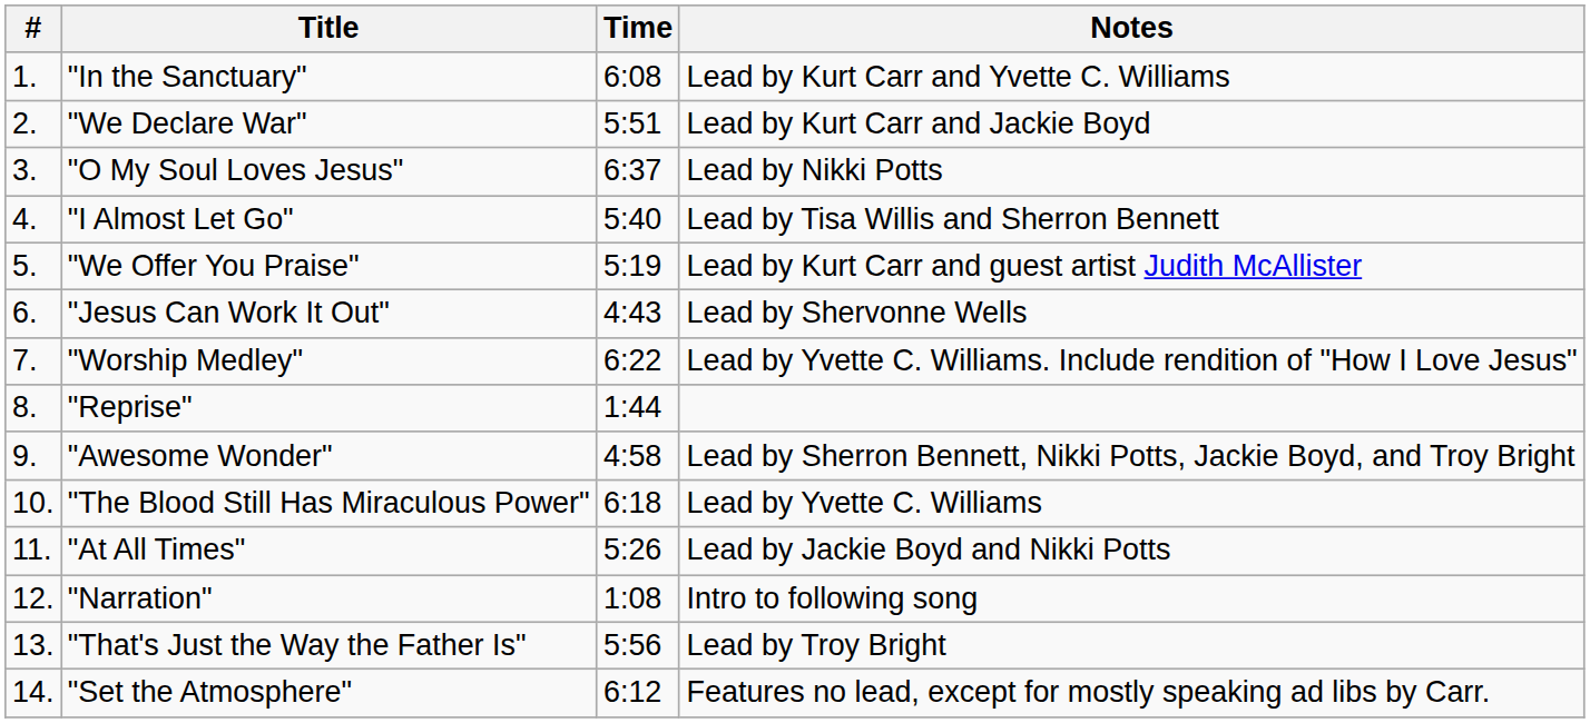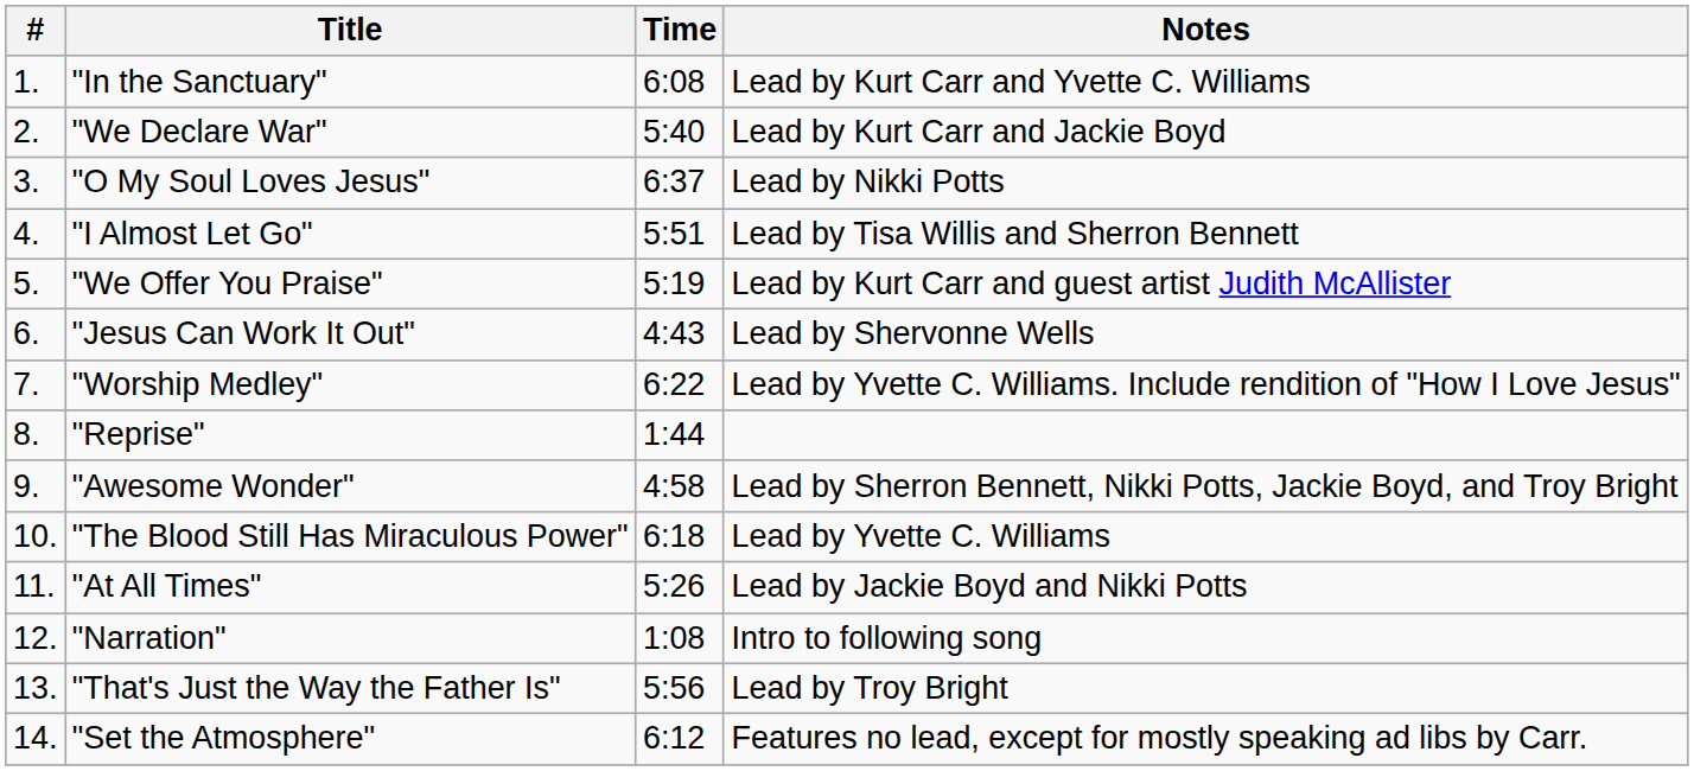 <table class="wikitable">
 <tr>
 <th>#</th>
 <th>Title</th>
 <th>Time</th>
 <th>Notes</th>
 </tr>
 <tr>
 <td>1.</td>
 <td>"In the Sanctuary"</td>
 <td>6:08</td>
 <td>Lead by Kurt Carr and Yvette C. Williams</td>
 </tr>
 <tr>
 <td>2.</td>
 <td>"We Declare War"</td>
-<td>5:51</td>
+<td>5:40</td>
 <td>Lead by Kurt Carr and Jackie Boyd</td>
 </tr>
 <tr>
 <td>3.</td>
 <td>"O My Soul Loves Jesus"</td>
 <td>6:37</td>
 <td>Lead by Nikki Potts</td>
 </tr>
 <tr>
 <td>4.</td>
 <td>"I Almost Let Go"</td>
-<td>5:40</td>
+<td>5:51</td>
 <td>Lead by Tisa Willis and Sherron Bennett</td>
 </tr>
 <tr>
 <td>5.</td>
 <td>"We Offer You Praise"</td>
 <td>5:19</td>
 <td>Lead by Kurt Carr and guest artist <a href='#'>Judith McAllister</a></td>
 </tr>
 <tr>
 <td>6.</td>
 <td>"Jesus Can Work It Out"</td>
 <td>4:43</td>
 <td>Lead by Shervonne Wells</td>
 </tr>
 <tr>
 <td>7.</td>
 <td>"Worship Medley"</td>
 <td>6:22</td>
 <td>Lead by Yvette C. Williams. Include rendition of "How I Love Jesus"</td>
 </tr>
 <tr>
 <td>8.</td>
 <td>"Reprise"</td>
 <td>1:44</td>
 <td></td>
 </tr>
 <tr>
 <td>9.</td>
 <td>"Awesome Wonder"</td>
 <td>4:58</td>
 <td>Lead by Sherron Bennett, Nikki Potts, Jackie Boyd, and Troy Bright</td>
 </tr>
 <tr>
 <td>10.</td>
 <td>"The Blood Still Has Miraculous Power"</td>
 <td>6:18</td>
 <td>Lead by Yvette C. Williams</td>
 </tr>
 <tr>
 <td>11.</td>
 <td>"At All Times"</td>
 <td>5:26</td>
 <td>Lead by Jackie Boyd and Nikki Potts</td>
 </tr>
 <tr>
 <td>12.</td>
 <td>"Narration"</td>
 <td>1:08</td>
 <td>Intro to following song</td>
 </tr>
 <tr>
 <td>13.</td>
 <td>"That's Just the Way the Father Is"</td>
 <td>5:56</td>
 <td>Lead by Troy Bright</td>
 </tr>
 <tr>
 <td>14.</td>
 <td>"Set the Atmosphere"</td>
 <td>6:12</td>
 <td>Features no lead, except for mostly speaking ad libs by Carr.</td>
 </tr>
 </table>
